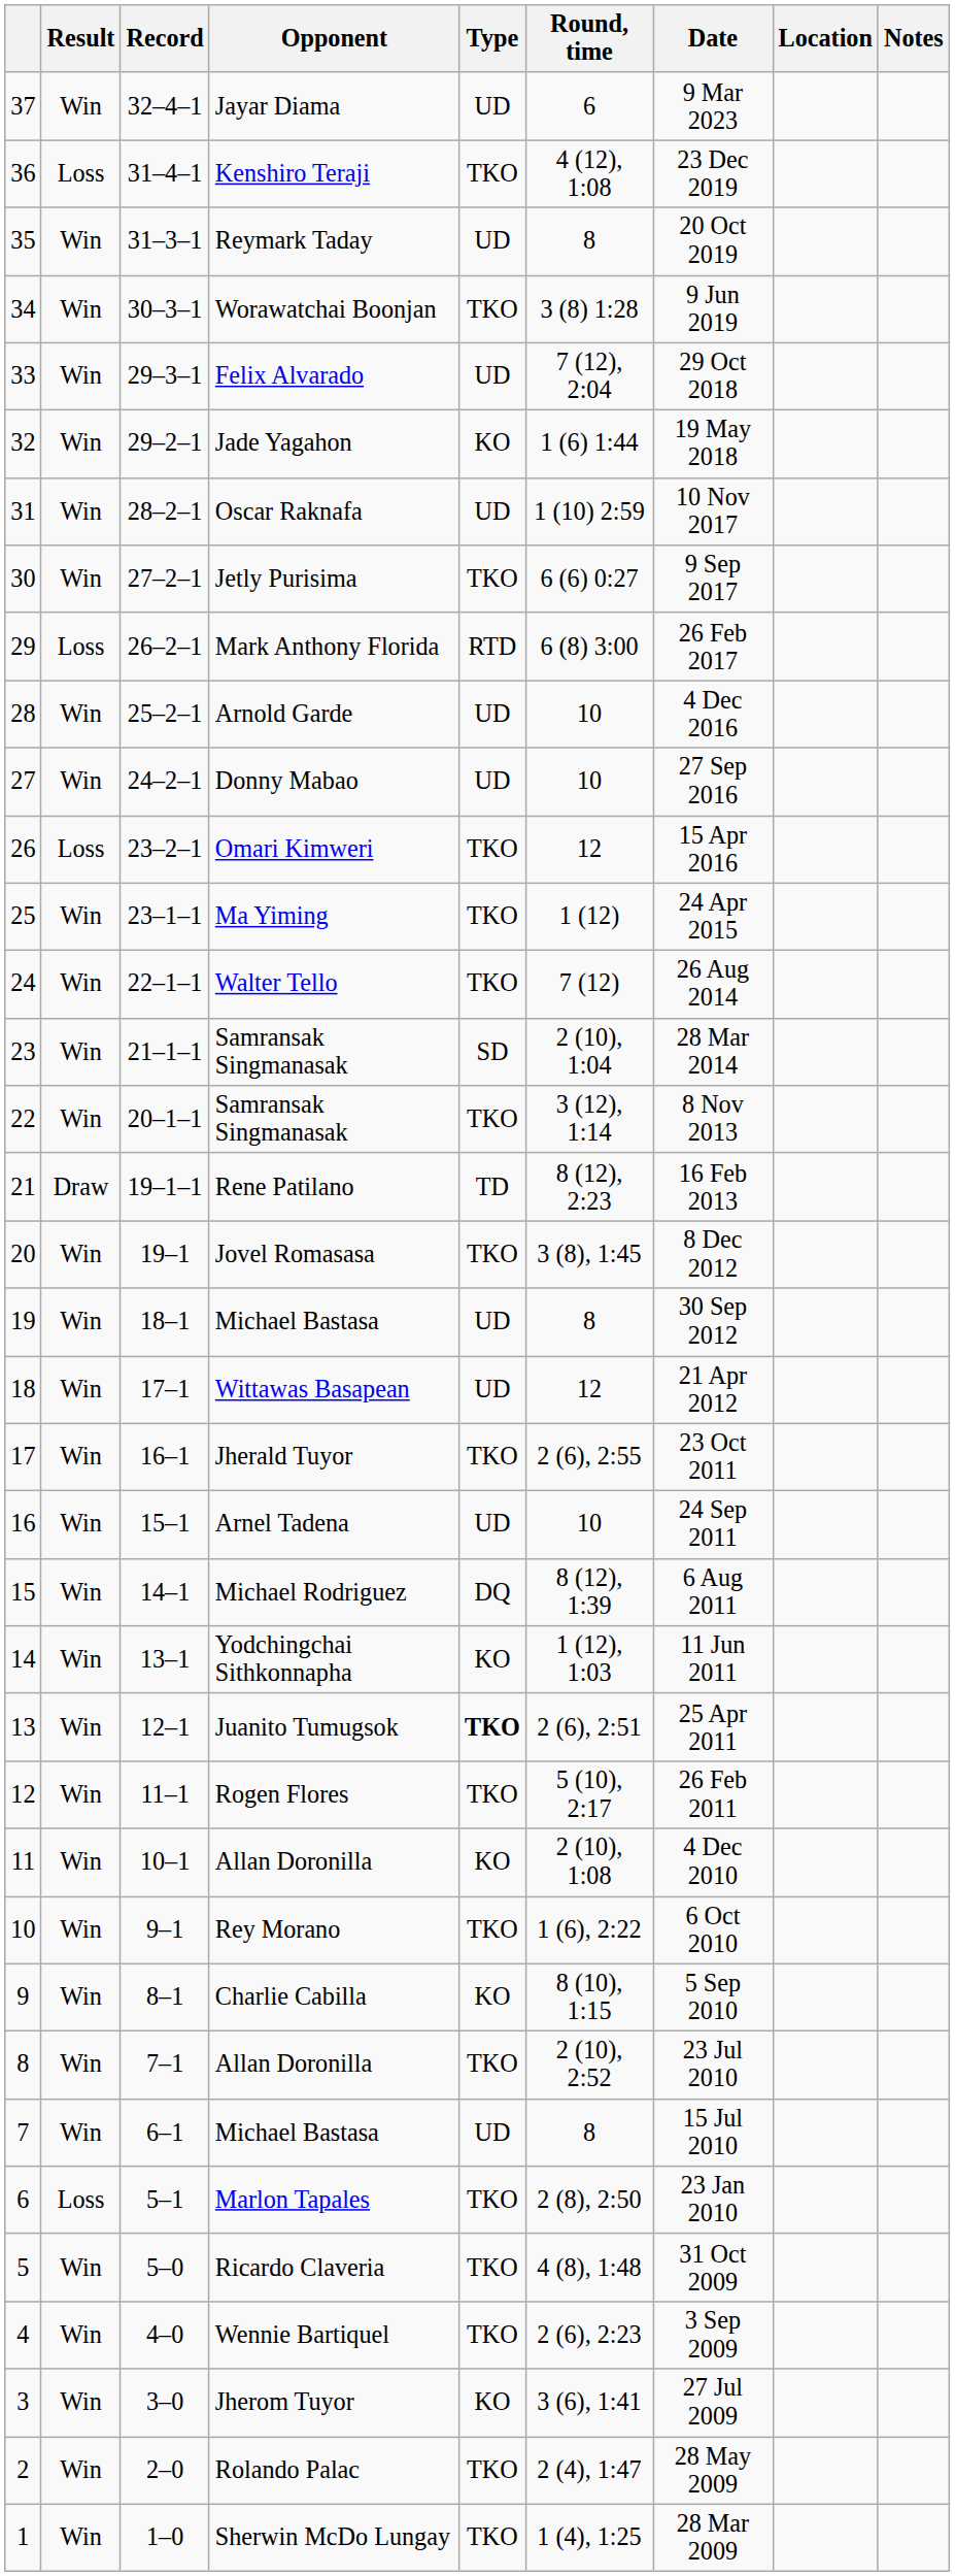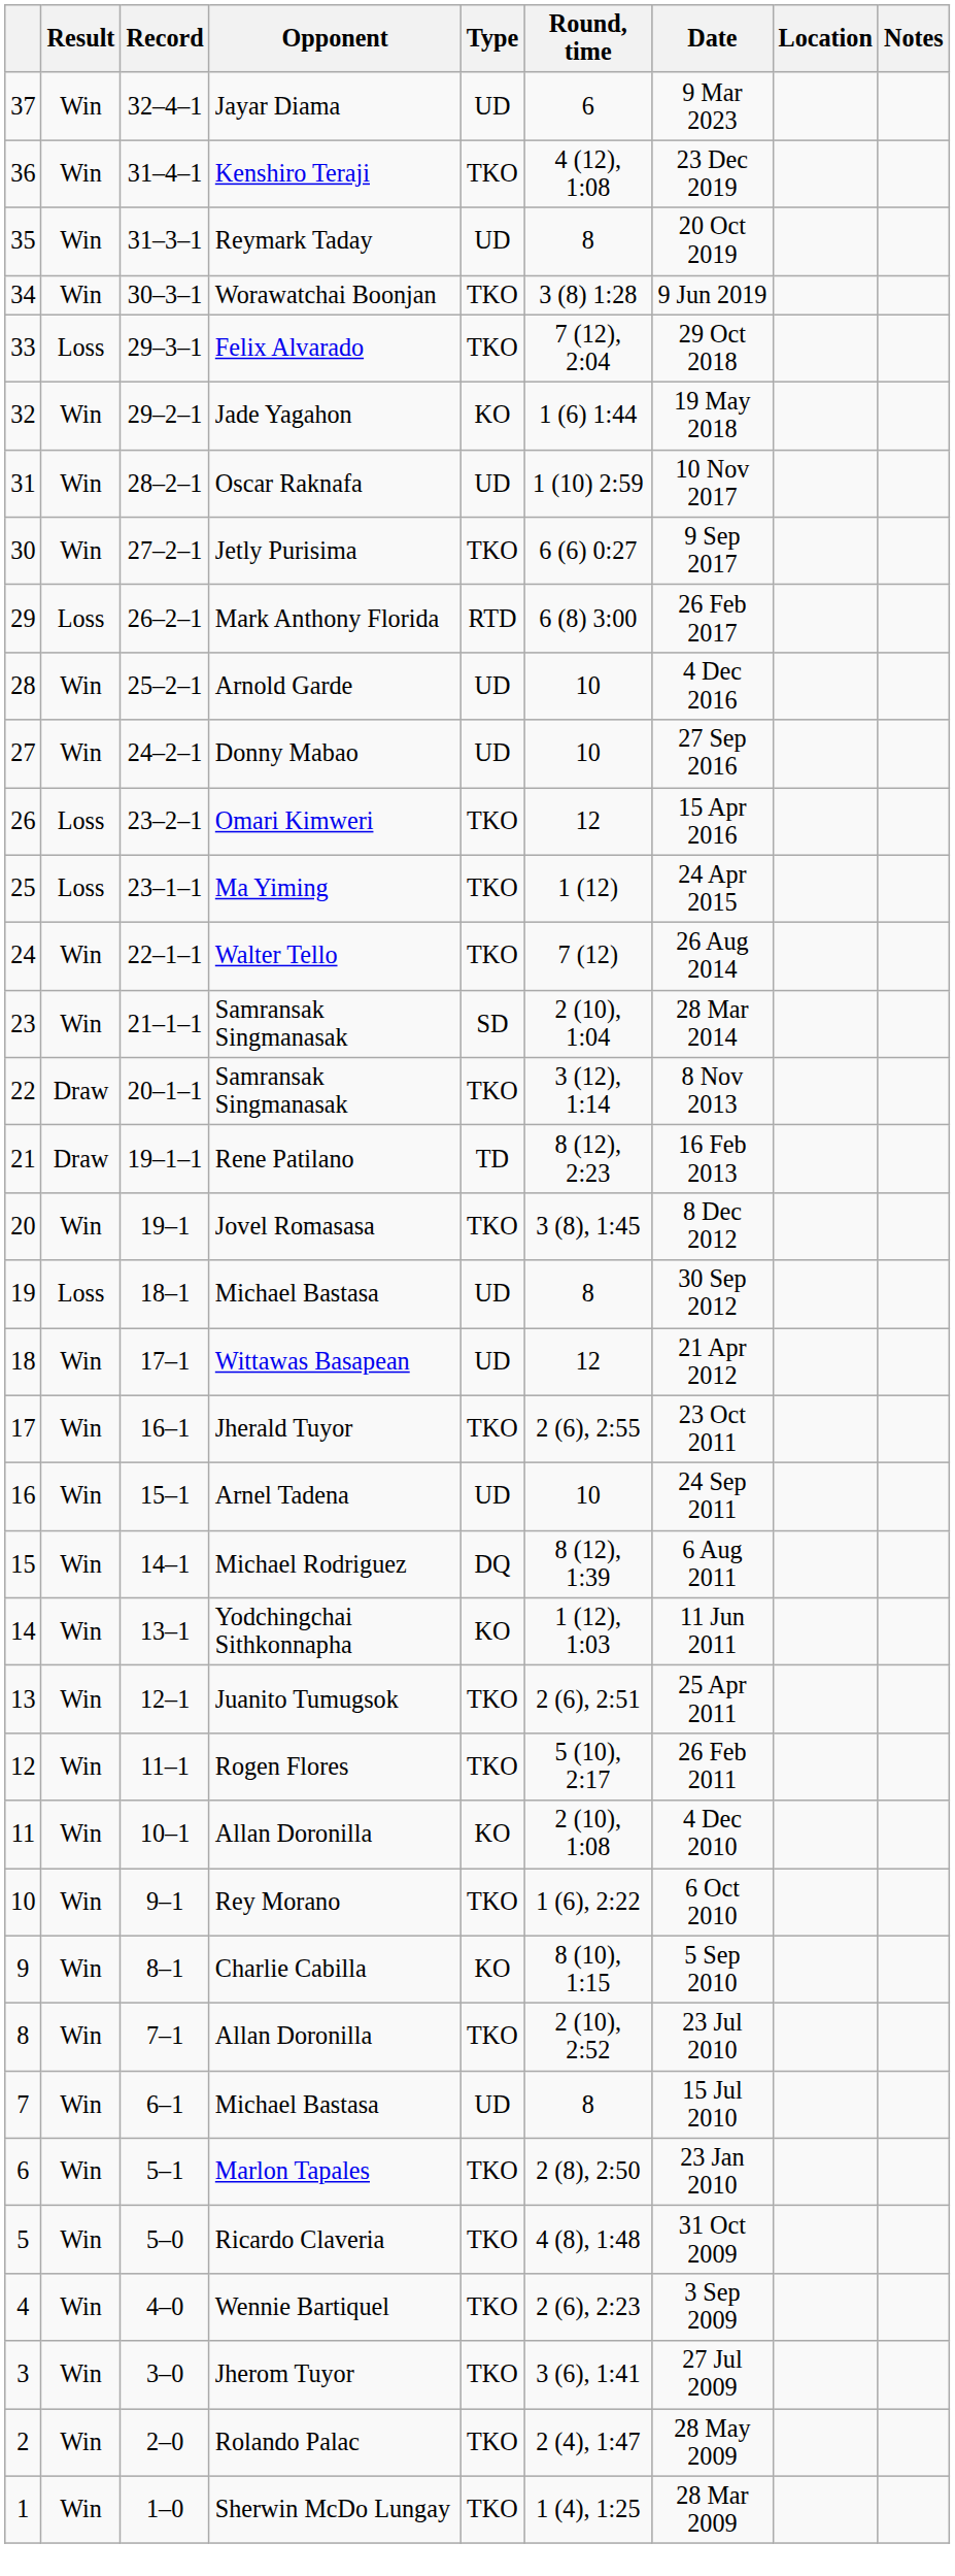 <table class=wikitable style=text-align:center>
 <tr>
 <th></th>
 <th>Result</th>
 <th>Record</th>
 <th>Opponent</th>
 <th>Type</th>
 <th>Round, time</th>
 <th>Date</th>
 <th>Location</th>
 <th>Notes</th>
 </tr>
 <tr>
 <td>37</td>
 <td>Win</td>
 <td>32–4–1</td>
 <td align=left>Jayar Diama</td>
 <td>UD</td>
 <td>6</td>
 <td>9 Mar 2023</td>
 <td align=left></td>
 <td align=left></td>
 </tr>
 <tr>
 <td>36</td>
-<td>Loss</td>
+<td>Win</td>
 <td>31–4–1</td>
 <td align=left><a href='#'>Kenshiro Teraji</a></td>
 <td>TKO</td>
 <td>4 (12), 1:08</td>
 <td>23 Dec 2019</td>
 <td align=left></td>
 <td align=left></td>
 </tr>
 <tr>
 <td>35</td>
 <td>Win</td>
 <td>31–3–1</td>
 <td align=left>Reymark Taday</td>
 <td>UD</td>
 <td>8</td>
 <td>20 Oct 2019</td>
 <td align=left></td>
 <td align=left></td>
 </tr>
 <tr>
 <td>34</td>
 <td>Win</td>
 <td>30–3–1</td>
 <td align=left>Worawatchai Boonjan</td>
 <td>TKO</td>
 <td>3 (8) 1:28</td>
 <td>9 Jun 2019</td>
 <td align=left></td>
 <td align=left></td>
 </tr>
 <tr>
 <td>33</td>
-<td>Win</td>
+<td>Loss</td>
 <td>29–3–1</td>
 <td align=left><a href='#'>Felix Alvarado</a></td>
-<td>UD</td>
+<td>TKO</td>
 <td>7 (12), 2:04</td>
 <td>29 Oct 2018</td>
 <td align=left></td>
 <td align=left></td>
 </tr>
 <tr>
 <td>32</td>
 <td>Win</td>
 <td>29–2–1</td>
 <td align=left>Jade Yagahon</td>
 <td>KO</td>
 <td>1 (6) 1:44</td>
 <td>19 May 2018</td>
 <td align=left></td>
 <td align=left></td>
 </tr>
 <tr>
 <td>31</td>
 <td>Win</td>
 <td>28–2–1</td>
 <td align=left>Oscar Raknafa</td>
 <td>UD</td>
 <td>1 (10) 2:59</td>
 <td>10 Nov 2017</td>
 <td align=left></td>
 <td align=left></td>
 </tr>
 <tr>
 <td>30</td>
 <td>Win</td>
 <td>27–2–1</td>
 <td align=left>Jetly Purisima</td>
 <td>TKO</td>
 <td>6 (6)  0:27</td>
 <td>9 Sep 2017</td>
 <td align=left></td>
 <td align=left></td>
 </tr>
 <tr>
 <td>29</td>
 <td>Loss</td>
 <td>26–2–1</td>
 <td align=left>Mark Anthony Florida</td>
 <td>RTD</td>
 <td>6 (8) 3:00</td>
 <td>26 Feb 2017</td>
 <td align=left></td>
 <td align=left></td>
 </tr>
 <tr>
 <td>28</td>
 <td>Win</td>
 <td>25–2–1</td>
 <td align=left>Arnold Garde</td>
 <td>UD</td>
 <td>10</td>
 <td>4 Dec 2016</td>
 <td align=left></td>
 <td align=left></td>
 </tr>
 <tr>
 <td>27</td>
 <td>Win</td>
 <td>24–2–1</td>
 <td align=left>Donny Mabao</td>
 <td>UD</td>
 <td>10</td>
 <td>27 Sep 2016</td>
 <td align=left></td>
 <td align=left></td>
 </tr>
 <tr>
 <td>26</td>
 <td>Loss</td>
 <td>23–2–1</td>
 <td align=left><a href='#'>Omari Kimweri</a></td>
 <td>TKO</td>
 <td>12</td>
 <td>15 Apr 2016</td>
 <td align=left></td>
 <td align=left></td>
 </tr>
 <tr>
 <td>25</td>
-<td>Win</td>
+<td>Loss</td>
 <td>23–1–1</td>
 <td align=left><a href='#'>Ma Yiming</a></td>
 <td>TKO</td>
 <td>1 (12)</td>
 <td>24 Apr 2015</td>
 <td align=left></td>
 <td align=left></td>
 </tr>
 <tr>
 <td>24</td>
 <td>Win</td>
 <td>22–1–1</td>
 <td align=left><a href='#'>Walter Tello</a></td>
 <td>TKO</td>
 <td>7 (12)</td>
 <td>26 Aug 2014</td>
 <td align=left></td>
 <td align=left></td>
 </tr>
 <tr>
 <td>23</td>
 <td>Win</td>
 <td>21–1–1</td>
 <td align=left>Samransak Singmanasak</td>
 <td>SD</td>
 <td>2 (10), 1:04</td>
 <td>28 Mar 2014</td>
 <td align=left></td>
 <td align=left></td>
 </tr>
 <tr>
 <td>22</td>
-<td>Win</td>
+<td>Draw</td>
 <td>20–1–1</td>
 <td align=left>Samransak Singmanasak</td>
 <td>TKO</td>
 <td>3 (12), 1:14</td>
 <td>8 Nov 2013</td>
 <td align=left></td>
 <td align=left></td>
 </tr>
 <tr>
 <td>21</td>
 <td>Draw</td>
 <td>19–1–1</td>
 <td align=left>Rene Patilano</td>
 <td>TD</td>
 <td>8 (12), 2:23</td>
 <td>16 Feb 2013</td>
 <td align=left></td>
 <td align=left></td>
 </tr>
 <tr>
 <td>20</td>
 <td>Win</td>
 <td>19–1</td>
 <td align=left>Jovel Romasasa</td>
 <td>TKO</td>
 <td>3 (8), 1:45</td>
 <td>8 Dec 2012</td>
 <td align=left></td>
 <td align=left></td>
 </tr>
 <tr>
 <td>19</td>
-<td>Win</td>
+<td>Loss</td>
 <td>18–1</td>
 <td align=left>Michael Bastasa</td>
 <td>UD</td>
 <td>8</td>
 <td>30 Sep 2012</td>
 <td align=left></td>
 <td align=left></td>
 </tr>
 <tr>
 <td>18</td>
 <td>Win</td>
 <td>17–1</td>
 <td align=left><a href='#'>Wittawas Basapean</a></td>
 <td>UD</td>
 <td>12</td>
 <td>21 Apr 2012</td>
 <td align=left></td>
 <td align=left></td>
 </tr>
 <tr>
 <td>17</td>
 <td>Win</td>
 <td>16–1</td>
 <td align=left>Jherald Tuyor</td>
 <td>TKO</td>
 <td>2 (6), 2:55</td>
 <td>23 Oct 2011</td>
 <td align=left></td>
 <td align=left></td>
 </tr>
 <tr>
 <td>16</td>
 <td>Win</td>
 <td>15–1</td>
 <td align=left>Arnel Tadena</td>
 <td>UD</td>
 <td>10</td>
 <td>24 Sep 2011</td>
 <td align=left></td>
 <td align=left></td>
 </tr>
 <tr>
 <td>15</td>
 <td>Win</td>
 <td>14–1</td>
 <td align=left>Michael Rodriguez</td>
 <td>DQ</td>
 <td>8 (12), 1:39</td>
 <td>6 Aug 2011</td>
 <td align=left></td>
 <td align=left></td>
 </tr>
 <tr>
 <td>14</td>
 <td>Win</td>
 <td>13–1</td>
 <td align=left>Yodchingchai Sithkonnapha</td>
 <td>KO</td>
 <td>1 (12), 1:03</td>
 <td>11 Jun 2011</td>
 <td align=left></td>
 <td align=left></td>
 </tr>
 <tr>
 <td>13</td>
 <td>Win</td>
 <td>12–1</td>
 <td align=left>Juanito Tumugsok</td>
-<td><strong>TKO</strong></td>
+<td>TKO</td>
 <td>2 (6), 2:51</td>
 <td>25 Apr 2011</td>
 <td align=left></td>
 <td align=left></td>
 </tr>
 <tr>
 <td>12</td>
 <td>Win</td>
 <td>11–1</td>
 <td align=left>Rogen Flores</td>
 <td>TKO</td>
 <td>5 (10), 2:17</td>
 <td>26 Feb 2011</td>
 <td align=left></td>
 <td align=left></td>
 </tr>
 <tr>
 <td>11</td>
 <td>Win</td>
 <td>10–1</td>
 <td align=left>Allan Doronilla</td>
 <td>KO</td>
 <td>2 (10), 1:08</td>
 <td>4 Dec 2010</td>
 <td align=left></td>
 <td align=left></td>
 </tr>
 <tr>
 <td>10</td>
 <td>Win</td>
 <td>9–1</td>
 <td align=left>Rey Morano</td>
 <td>TKO</td>
 <td>1 (6), 2:22</td>
 <td>6 Oct 2010</td>
 <td align=left></td>
 <td align=left></td>
 </tr>
 <tr>
 <td>9</td>
 <td>Win</td>
 <td>8–1</td>
 <td align=left>Charlie Cabilla</td>
 <td>KO</td>
 <td>8 (10), 1:15</td>
 <td>5 Sep 2010</td>
 <td align=left></td>
 <td align=left></td>
 </tr>
 <tr>
 <td>8</td>
 <td>Win</td>
 <td>7–1</td>
 <td align=left>Allan Doronilla</td>
 <td>TKO</td>
 <td>2 (10), 2:52</td>
 <td>23 Jul 2010</td>
 <td align=left></td>
 <td align=left></td>
 </tr>
 <tr>
 <td>7</td>
 <td>Win</td>
 <td>6–1</td>
 <td align=left>Michael Bastasa</td>
 <td>UD</td>
 <td>8</td>
 <td>15 Jul 2010</td>
 <td align=left></td>
 <td align=left></td>
 </tr>
 <tr>
 <td>6</td>
-<td>Loss</td>
+<td>Win</td>
 <td>5–1</td>
 <td align=left><a href='#'>Marlon Tapales</a></td>
 <td>TKO</td>
 <td>2 (8), 2:50</td>
 <td>23 Jan 2010</td>
 <td align=left></td>
 <td align=left></td>
 </tr>
 <tr>
 <td>5</td>
 <td>Win</td>
 <td>5–0</td>
 <td align=left>Ricardo Claveria</td>
 <td>TKO</td>
 <td>4 (8), 1:48</td>
 <td>31 Oct 2009</td>
 <td align=left></td>
 <td align=left></td>
 </tr>
 <tr>
 <td>4</td>
 <td>Win</td>
 <td>4–0</td>
 <td align=left>Wennie Bartiquel</td>
 <td>TKO</td>
 <td>2 (6), 2:23</td>
 <td>3 Sep 2009</td>
 <td align=left></td>
 <td align=left></td>
 </tr>
 <tr>
 <td>3</td>
 <td>Win</td>
 <td>3–0</td>
 <td align=left>Jherom Tuyor</td>
-<td>KO</td>
+<td>TKO</td>
 <td>3 (6), 1:41</td>
 <td>27 Jul 2009</td>
 <td align=left></td>
 <td align=left></td>
 </tr>
 <tr>
 <td>2</td>
 <td>Win</td>
 <td>2–0</td>
 <td align=left>Rolando Palac</td>
 <td>TKO</td>
 <td>2 (4), 1:47</td>
 <td>28 May 2009</td>
 <td align=left></td>
 <td align=left></td>
 </tr>
 <tr>
 <td>1</td>
 <td>Win</td>
 <td>1–0</td>
 <td align=left>Sherwin McDo Lungay</td>
 <td>TKO</td>
 <td>1 (4), 1:25</td>
 <td>28 Mar 2009</td>
 <td align=left></td>
 <td align=left></td>
 </tr>
 </table>
